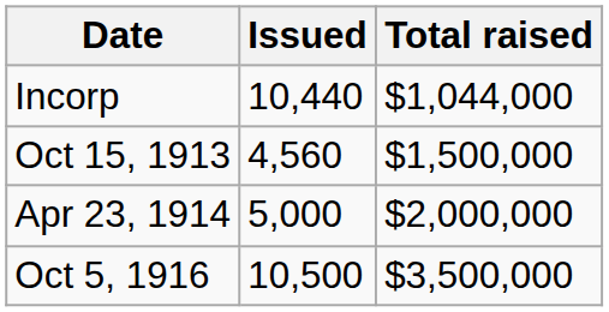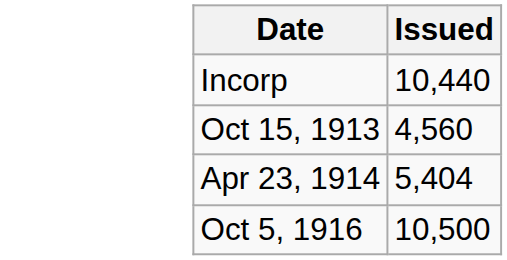 <table class="wikitable defaultright" style="float:right">
 <tr>
 <th>Date</th>
 <th>Issued</th>
-<th>Total raised</th>
 </tr>
 <tr>
 <td>Incorp</td>
 <td>10,440</td>
-<td>$1,044,000</td>
 </tr>
 <tr>
 <td>Oct 15, 1913</td>
 <td>4,560</td>
-<td>$1,500,000</td>
 </tr>
 <tr>
 <td>Apr 23, 1914</td>
-<td>5,000</td>
-<td>$2,000,000</td>
+<td>5,404</td>
 </tr>
 <tr>
 <td>Oct 5, 1916</td>
 <td>10,500</td>
-<td>$3,500,000</td>
 </tr>
 </table>
